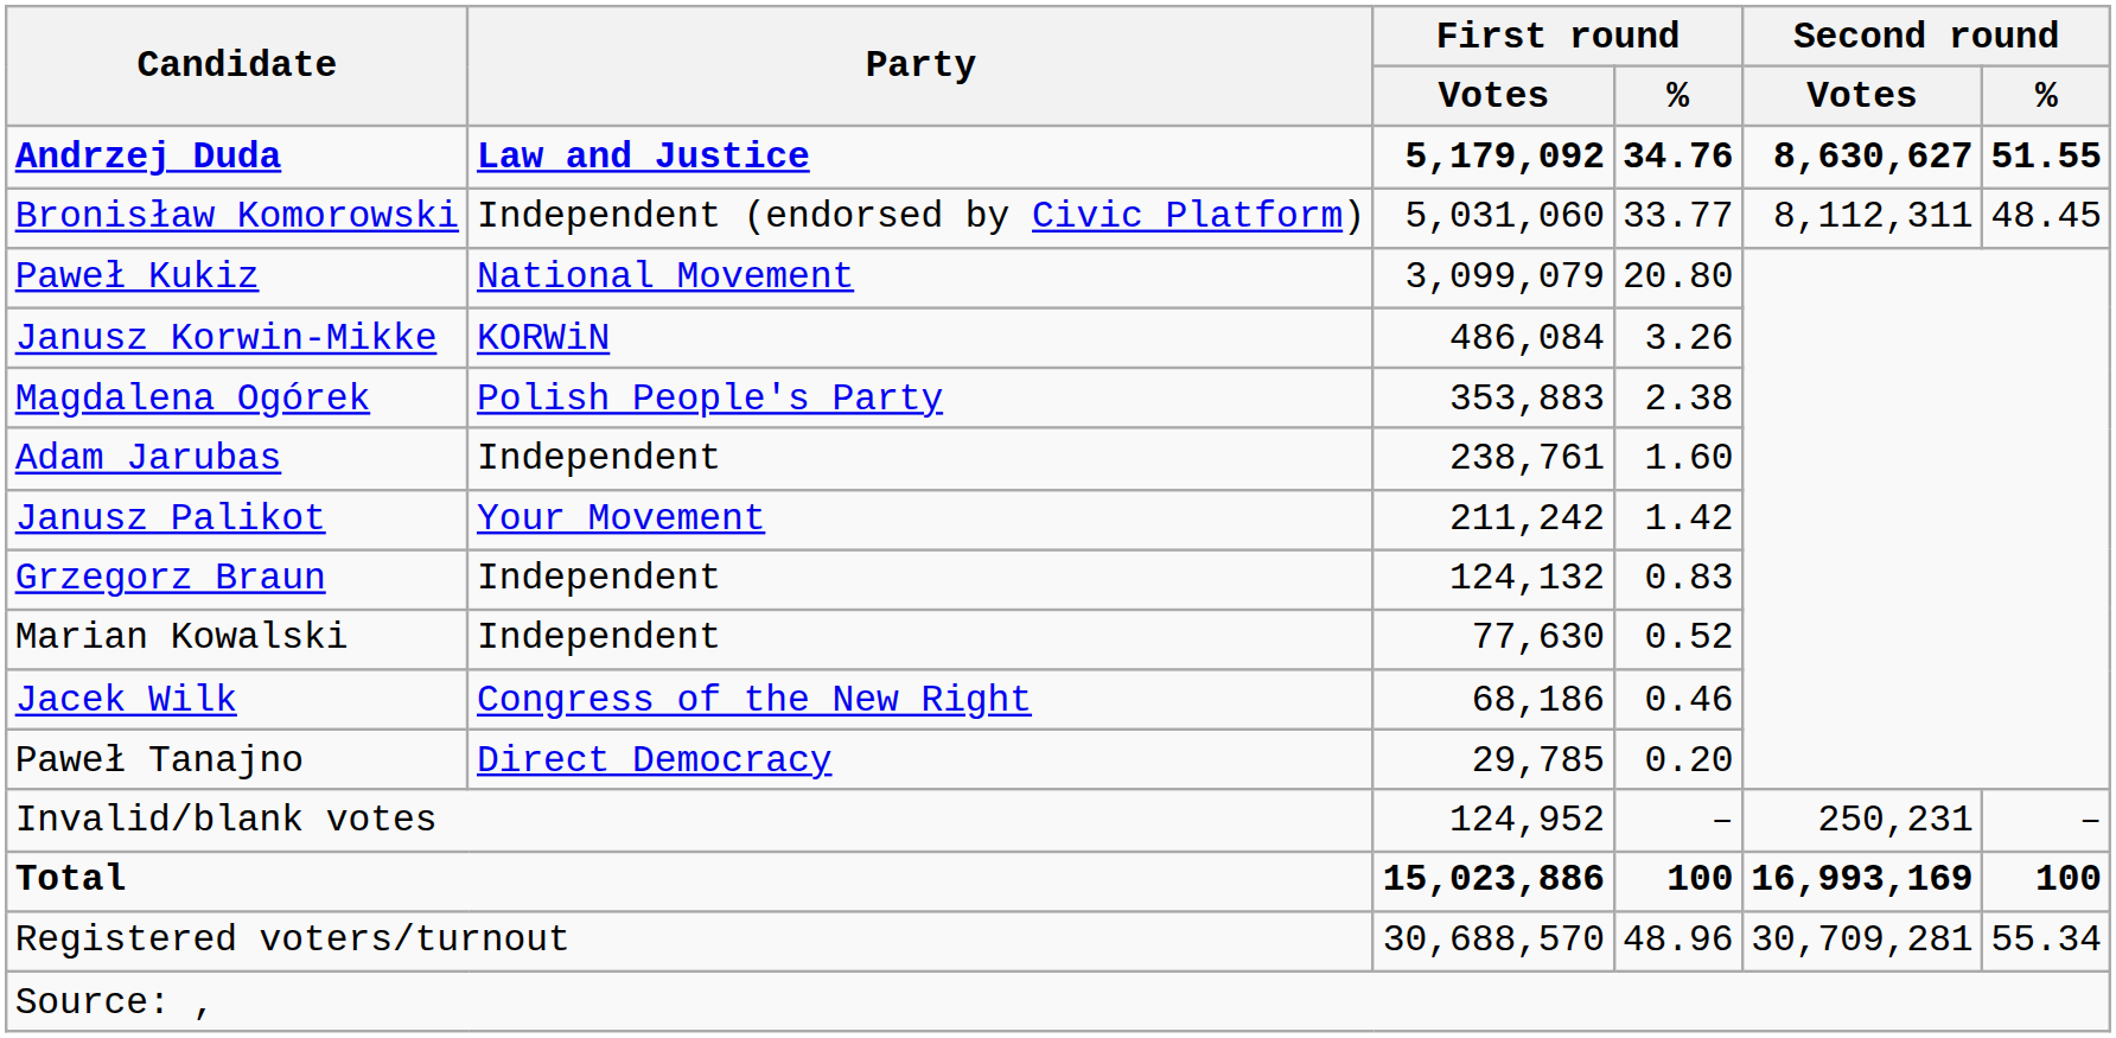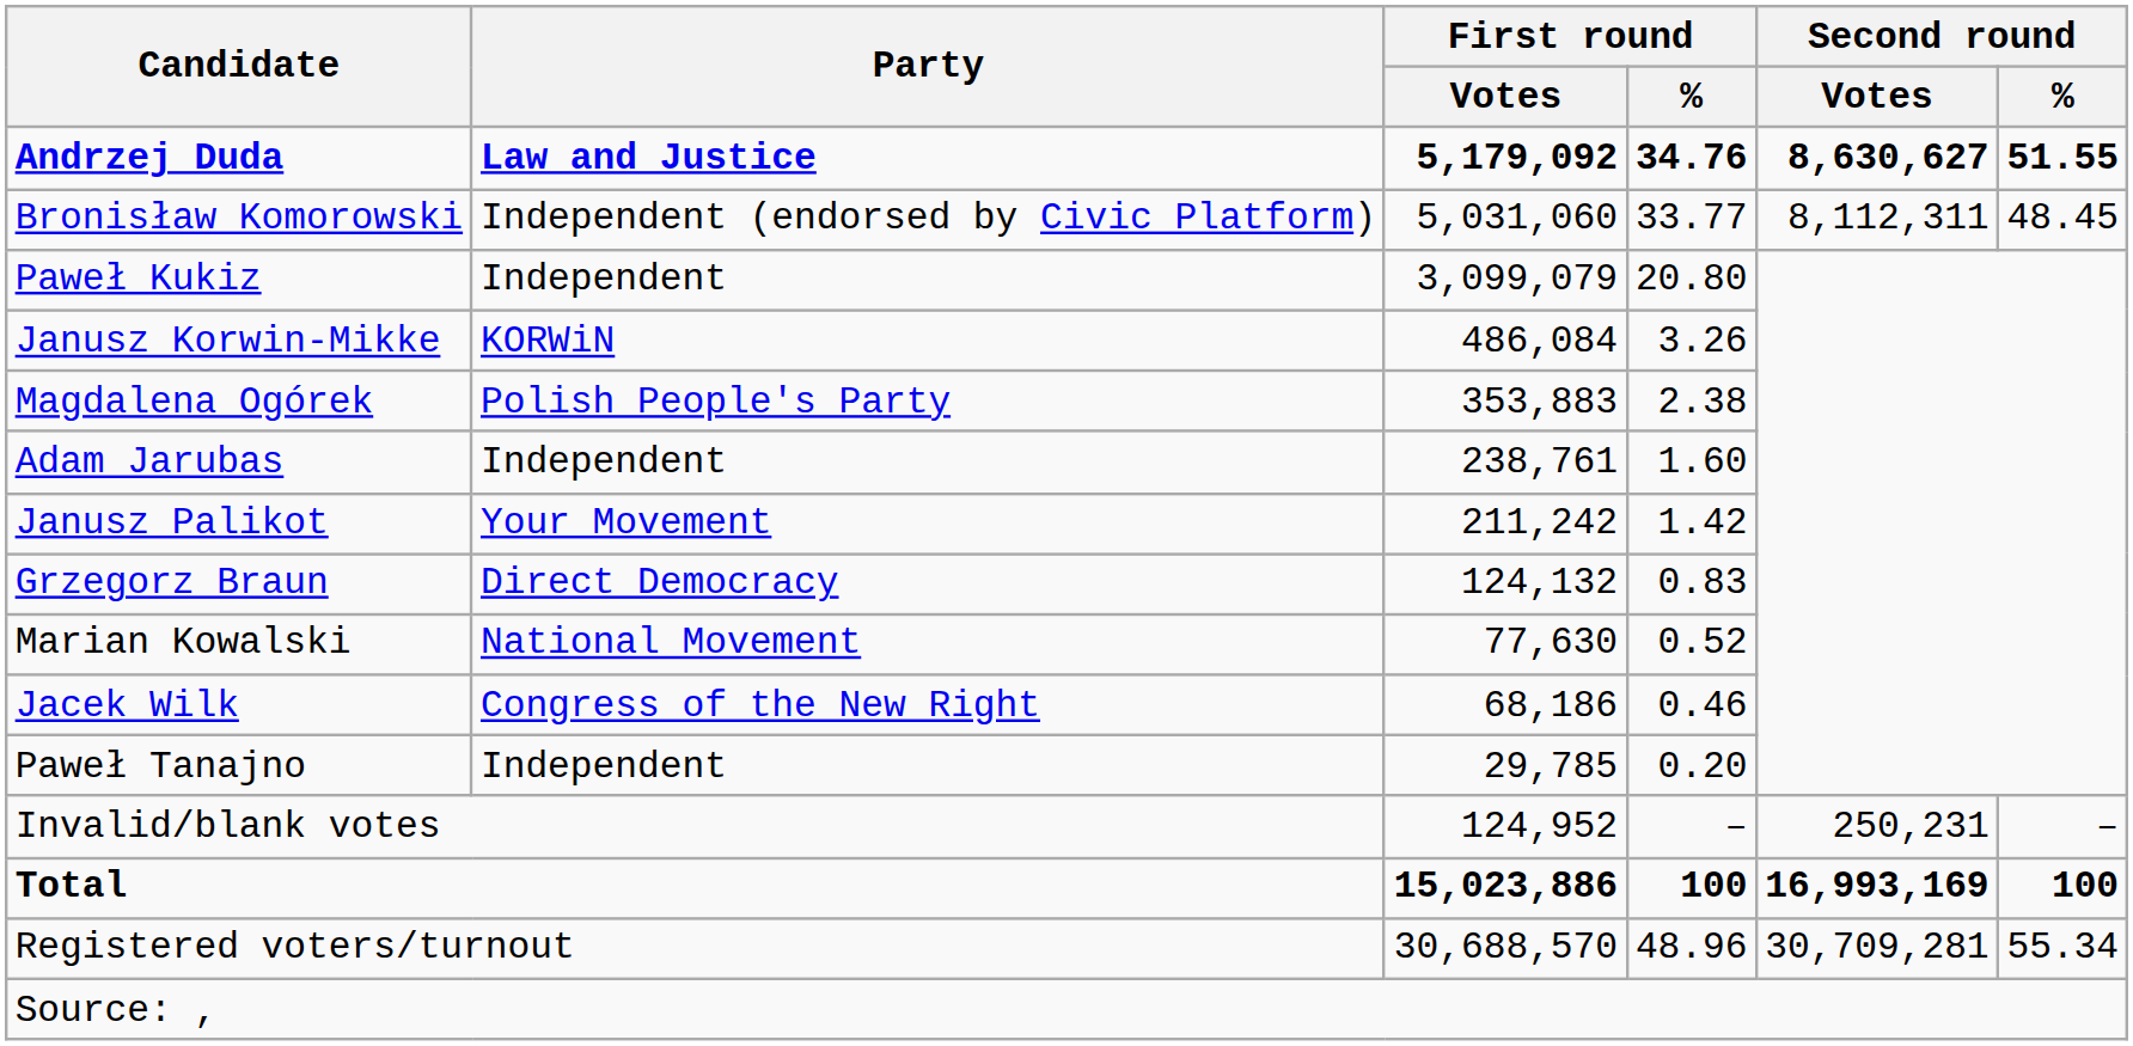 <table class=wikitable style=text-align:right>
 <tr>
 <th rowspan=2>Candidate</th>
 <th rowspan=2>Party</th>
 <th colspan=2>First round</th>
 <th colspan=2>Second round</th>
 </tr>
 <tr>
 <th>Votes</th>
 <th>%</th>
 <th>Votes</th>
 <th>%</th>
 </tr>
 <tr>
 <td align=left><strong><a href='#'>Andrzej Duda</a></strong></td>
 <td align=left><strong><a href='#'>Law and Justice</a></strong></td>
 <td><strong>5,179,092</strong></td>
 <td><strong>34.76</strong></td>
 <td><strong>8,630,627</strong></td>
 <td><strong>51.55</strong></td>
 </tr>
 <tr>
 <td align=left><a href='#'>Bronisław Komorowski</a></td>
 <td align=left>Independent (endorsed by <a href='#'>Civic Platform</a>)</td>
 <td>5,031,060</td>
 <td>33.77</td>
 <td>8,112,311</td>
 <td>48.45</td>
 </tr>
 <tr>
 <td align=left><a href='#'>Paweł Kukiz</a></td>
-<td align=left><a href='#'>National Movement</a></td>
+<td align=left>Independent</td>
 <td>3,099,079</td>
 <td>20.80</td>
 <td colspan=2 rowspan=9></td>
 </tr>
 <tr>
 <td align=left><a href='#'>Janusz Korwin-Mikke</a></td>
 <td align=left><a href='#'>KORWiN</a></td>
 <td>486,084</td>
 <td>3.26</td>
 </tr>
 <tr>
 <td align=left><a href='#'>Magdalena Ogórek</a></td>
 <td align=left><a href='#'>Polish People's Party</a></td>
 <td>353,883</td>
 <td>2.38</td>
 </tr>
 <tr>
 <td align=left><a href='#'>Adam Jarubas</a></td>
 <td align=left>Independent</td>
 <td>238,761</td>
 <td>1.60</td>
 </tr>
 <tr>
 <td align=left><a href='#'>Janusz Palikot</a></td>
 <td align=left><a href='#'>Your Movement</a></td>
 <td>211,242</td>
 <td>1.42</td>
 </tr>
 <tr>
 <td align=left><a href='#'>Grzegorz Braun</a></td>
-<td align=left>Independent</td>
+<td align=left><a href='#'>Direct Democracy</a></td>
 <td>124,132</td>
 <td>0.83</td>
 </tr>
 <tr>
 <td align=left>Marian Kowalski</td>
-<td align=left>Independent</td>
+<td align=left><a href='#'>National Movement</a></td>
 <td>77,630</td>
 <td>0.52</td>
 </tr>
 <tr>
 <td align=left><a href='#'>Jacek Wilk</a></td>
 <td align=left><a href='#'>Congress of the New Right</a></td>
 <td>68,186</td>
 <td>0.46</td>
 </tr>
 <tr>
 <td align=left>Paweł Tanajno</td>
-<td align=left><a href='#'>Direct Democracy</a></td>
+<td align=left>Independent</td>
 <td>29,785</td>
 <td>0.20</td>
 </tr>
 <tr>
 <td align=left colspan=2>Invalid/blank votes</td>
 <td>124,952</td>
 <td>–</td>
 <td>250,231</td>
 <td>–</td>
 </tr>
 <tr>
 <td align=left colspan=2><strong>Total</strong></td>
 <td><strong>15,023,886</strong></td>
 <td><strong>100</strong></td>
 <td><strong>16,993,169</strong></td>
 <td><strong>100</strong></td>
 </tr>
 <tr>
 <td align=left colspan=2>Registered voters/turnout</td>
 <td>30,688,570</td>
 <td>48.96</td>
 <td>30,709,281</td>
 <td>55.34</td>
 </tr>
 <tr>
 <td align=left colspan=6>Source: , </td>
 </tr>
 </table>
